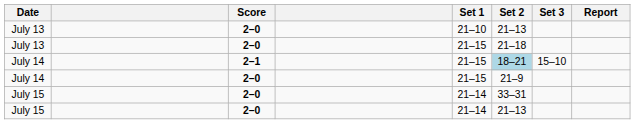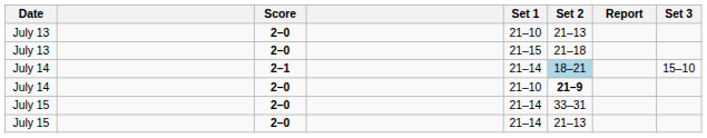 <table class="wikitable" style="text-align: center; font-size:90% ">
 <tr>
 <th width="60">Date</th>
 <th align="right" width="250"></th>
 <th width="60">Score</th>
 <th align="left" width="250"></th>
 <th width="50">Set 1</th>
 <th width="50">Set 2</th>
+<th width="75">Report</th>
 <th width="50">Set 3</th>
-<th width="75">Report</th>
 </tr>
 <tr>
 <td>July 13</td>
 <td align=left><strong></strong></td>
 <td align=center><strong>2–0</strong></td>
 <td align=left></td>
 <td>21–10</td>
 <td>21–13</td>
 <td></td>
 <td></td>
 </tr>
 <tr>
 <td>July 13</td>
 <td align=left><strong></strong></td>
 <td align=center><strong>2–0</strong></td>
 <td align=left></td>
 <td>21–15</td>
 <td>21–18</td>
 <td></td>
 <td></td>
 </tr>
 <tr>
 <td>July 14</td>
 <td align=left><strong></strong></td>
 <td align=center><strong>2–1</strong></td>
 <td align=left></td>
-<td>21–15</td>
+<td>21–14</td>
 <td style="background: lightblue;">18–21</td>
+<td></td>
 <td>15–10</td>
-<td></td>
 </tr>
 <tr>
 <td>July 14</td>
 <td align=left><strong></strong></td>
 <td align=center><strong>2–0</strong></td>
 <td align=left></td>
-<td>21–15</td>
-<td>21–9</td>
+<td>21–10</td>
+<td><strong>21–9</strong></td>
 <td></td>
 <td></td>
 </tr>
 <tr>
 <td>July 15</td>
 <td align=left><strong></strong></td>
 <td align=center><strong>2–0</strong></td>
 <td align=left></td>
 <td>21–14</td>
 <td>33–31</td>
 <td></td>
 <td></td>
 </tr>
 <tr>
 <td>July 15</td>
 <td align=left><strong></strong></td>
 <td align=center><strong>2–0</strong></td>
 <td align=left></td>
 <td>21–14</td>
 <td>21–13</td>
 <td></td>
 <td></td>
 </tr>
 </table>
